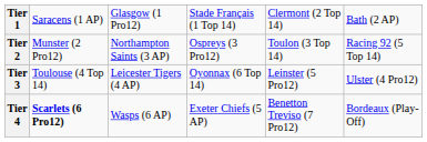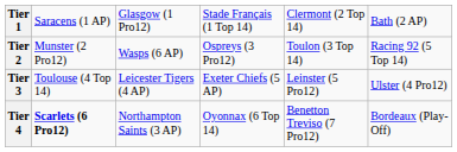 <table class="wikitable">
 <tr>
 <th width=5%>Tier 1</th>
 <td width=19%> <a href='#'>Saracens</a> (1 AP)</td>
 <td width=19%> <a href='#'>Glasgow</a> (1 Pro12)</td>
 <td width=19%> <a href='#'>Stade Français</a> (1 Top 14)</td>
 <td width=19%> <a href='#'>Clermont</a> (2 Top 14)</td>
 <td width=19%> <a href='#'>Bath</a> (2 AP)</td>
 </tr>
 <tr>
 <th width=5%>Tier 2</th>
 <td width=19%> <a href='#'>Munster</a> (2 Pro12)</td>
-<td width=19%> <a href='#'>Northampton Saints</a> (3 AP)</td>
+<td width=19%> <a href='#'>Wasps</a> (6 AP)</td>
 <td width=19%> <a href='#'>Ospreys</a> (3 Pro12)</td>
 <td width=19%> <a href='#'>Toulon</a> (3 Top 14)</td>
 <td width=19%> <a href='#'>Racing 92</a> (5 Top 14)</td>
 </tr>
 <tr>
 <th width=5%>Tier 3</th>
 <td width=19%> <a href='#'>Toulouse</a> (4 Top 14)</td>
 <td width=19%> <a href='#'>Leicester Tigers</a> (4 AP)</td>
-<td width=19%> <a href='#'>Oyonnax</a> (6 Top 14)</td>
+<td width=19%> <a href='#'>Exeter Chiefs</a> (5 AP)</td>
 <td width=19%> <a href='#'>Leinster</a> (5 Pro12)</td>
 <td width=19%> <a href='#'>Ulster</a> (4 Pro12)</td>
 </tr>
 <tr>
 <th width=5%>Tier 4</th>
 <td width=19%><strong> <a href='#'>Scarlets</a> (6 Pro12)</strong></td>
-<td width=19%> <a href='#'>Wasps</a> (6 AP)</td>
-<td width=19%> <a href='#'>Exeter Chiefs</a> (5 AP)</td>
+<td width=19%> <a href='#'>Northampton Saints</a> (3 AP)</td>
+<td width=19%> <a href='#'>Oyonnax</a> (6 Top 14)</td>
 <td width=19%> <a href='#'>Benetton Treviso</a> (7 Pro12)</td>
 <td width=19%> <a href='#'>Bordeaux</a> (Play-Off)</td>
 </tr>
 </table>
